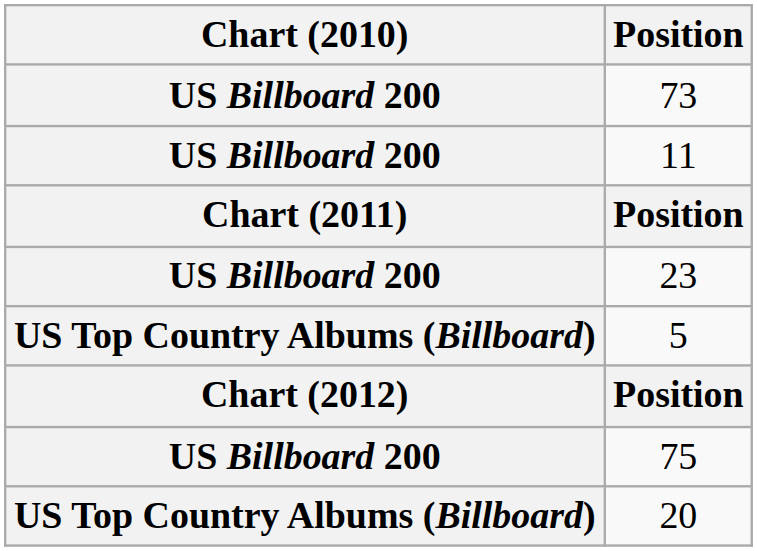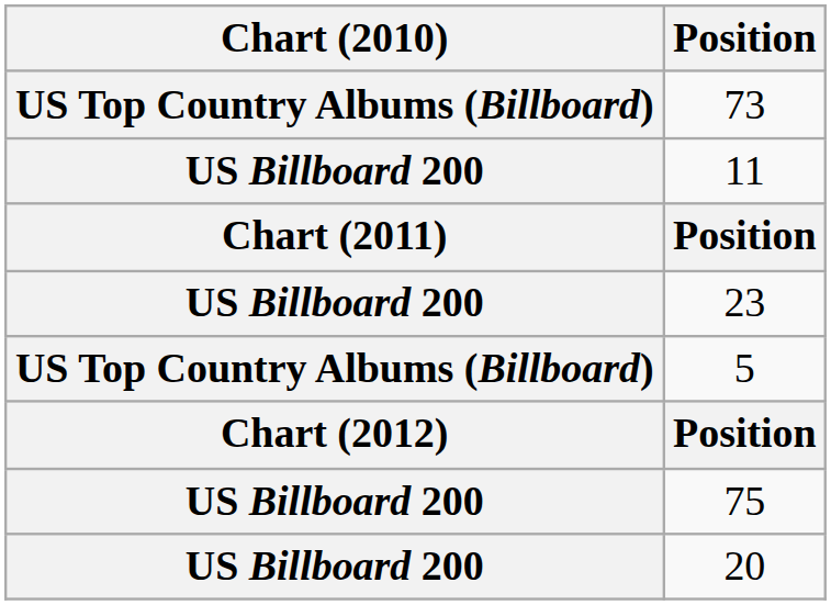 <table class="wikitable plainrowheaders" style="text-align:center">
 <tr>
 <th scope="col">Chart (2010)</th>
 <th scope="col">Position</th>
 </tr>
 <tr>
-<th scope="row">US <em>Billboard</em> 200</th>
+<th scope="row">US Top Country Albums (<em>Billboard</em>)</th>
 <td>73</td>
 </tr>
 <tr>
 <th scope="row">US <em>Billboard</em> 200</th>
 <td>11</td>
 </tr>
 <tr>
 <th scope="col">Chart (2011)</th>
 <th scope="col">Position</th>
 </tr>
 <tr>
 <th scope="row">US <em>Billboard</em> 200</th>
 <td>23</td>
 </tr>
 <tr>
 <th scope="row">US Top Country Albums (<em>Billboard</em>)</th>
 <td>5</td>
 </tr>
 <tr>
 <th scope="col">Chart (2012)</th>
 <th scope="col">Position</th>
 </tr>
 <tr>
 <th scope="row">US <em>Billboard</em> 200</th>
 <td>75</td>
 </tr>
 <tr>
-<th scope="row">US Top Country Albums (<em>Billboard</em>)</th>
+<th scope="row">US <em>Billboard</em> 200</th>
 <td>20</td>
 </tr>
 </table>
